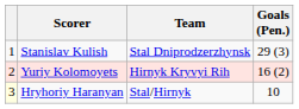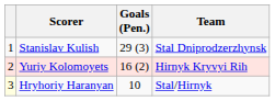 <table class="wikitable">
 <tr>
 <th></th>
 <th>Scorer</th>
+<th>Goals<br>(Pen.)</th>
 <th>Team</th>
-<th>Goals<br>(Pen.)</th>
 </tr>
 <tr>
 <td>1</td>
 <td> <a href='#'>Stanislav Kulish</a></td>
+<td align=center>29 (3)</td>
 <td><a href='#'>Stal Dniprodzerzhynsk</a></td>
-<td align=center>29 (3)</td>
 </tr>
 <tr bgcolor=FFE4E1>
 <td>2</td>
 <td> <a href='#'>Yuriy Kolomoyets</a></td>
+<td align=center>16 (2)</td>
 <td><a href='#'>Hirnyk Kryvyi Rih</a></td>
-<td align=center>16 (2)</td>
 </tr>
 <tr>
 <td style="background: lightyellow;">3</td>
 <td> <a href='#'>Hryhoriy Haranyan</a></td>
+<td align=center>10</td>
 <td><a href='#'>Stal</a>/<a href='#'>Hirnyk</a></td>
-<td align=center>10</td>
 </tr>
 </table>
